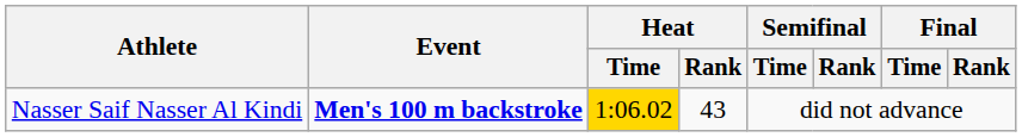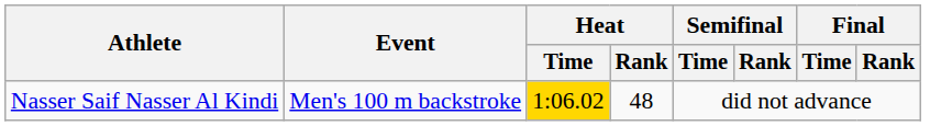 <table class=wikitable style="font-size:90%">
 <tr>
 <th rowspan="2">Athlete</th>
 <th rowspan="2">Event</th>
 <th colspan="2">Heat</th>
 <th colspan="2">Semifinal</th>
 <th colspan="2">Final</th>
 </tr>
 <tr style="font-size:95%">
 <th>Time</th>
 <th>Rank</th>
 <th>Time</th>
 <th>Rank</th>
 <th>Time</th>
 <th>Rank</th>
 </tr>
 <tr align=center>
 <td align=left><a href='#'>Nasser Saif Nasser Al Kindi</a></td>
-<td align=left><strong><a href='#'>Men's 100 m backstroke</a></strong></td>
+<td align=left><a href='#'>Men's 100 m backstroke</a></td>
 <td style="background: gold;">1:06.02</td>
-<td>43</td>
+<td>48</td>
 <td colspan=4>did not advance</td>
 </tr>
 </table>
